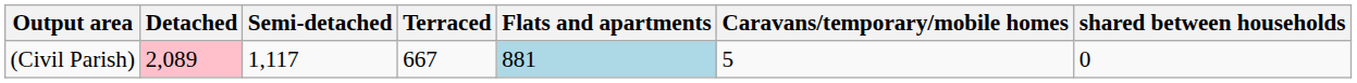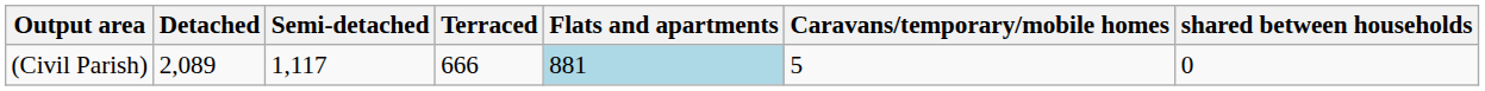 <table class="wikitable">
 <tr>
 <th>Output area</th>
 <th>Detached</th>
 <th>Semi-detached</th>
 <th>Terraced</th>
 <th>Flats and apartments</th>
 <th>Caravans/temporary/mobile homes</th>
 <th>shared between households</th>
 </tr>
 <tr>
 <td>(Civil Parish)</td>
-<td style="background: pink;">2,089</td>
+<td>2,089</td>
 <td>1,117</td>
-<td>667</td>
+<td>666</td>
 <td style="background: lightblue;">881</td>
 <td>5</td>
 <td>0</td>
 </tr>
 </table>
